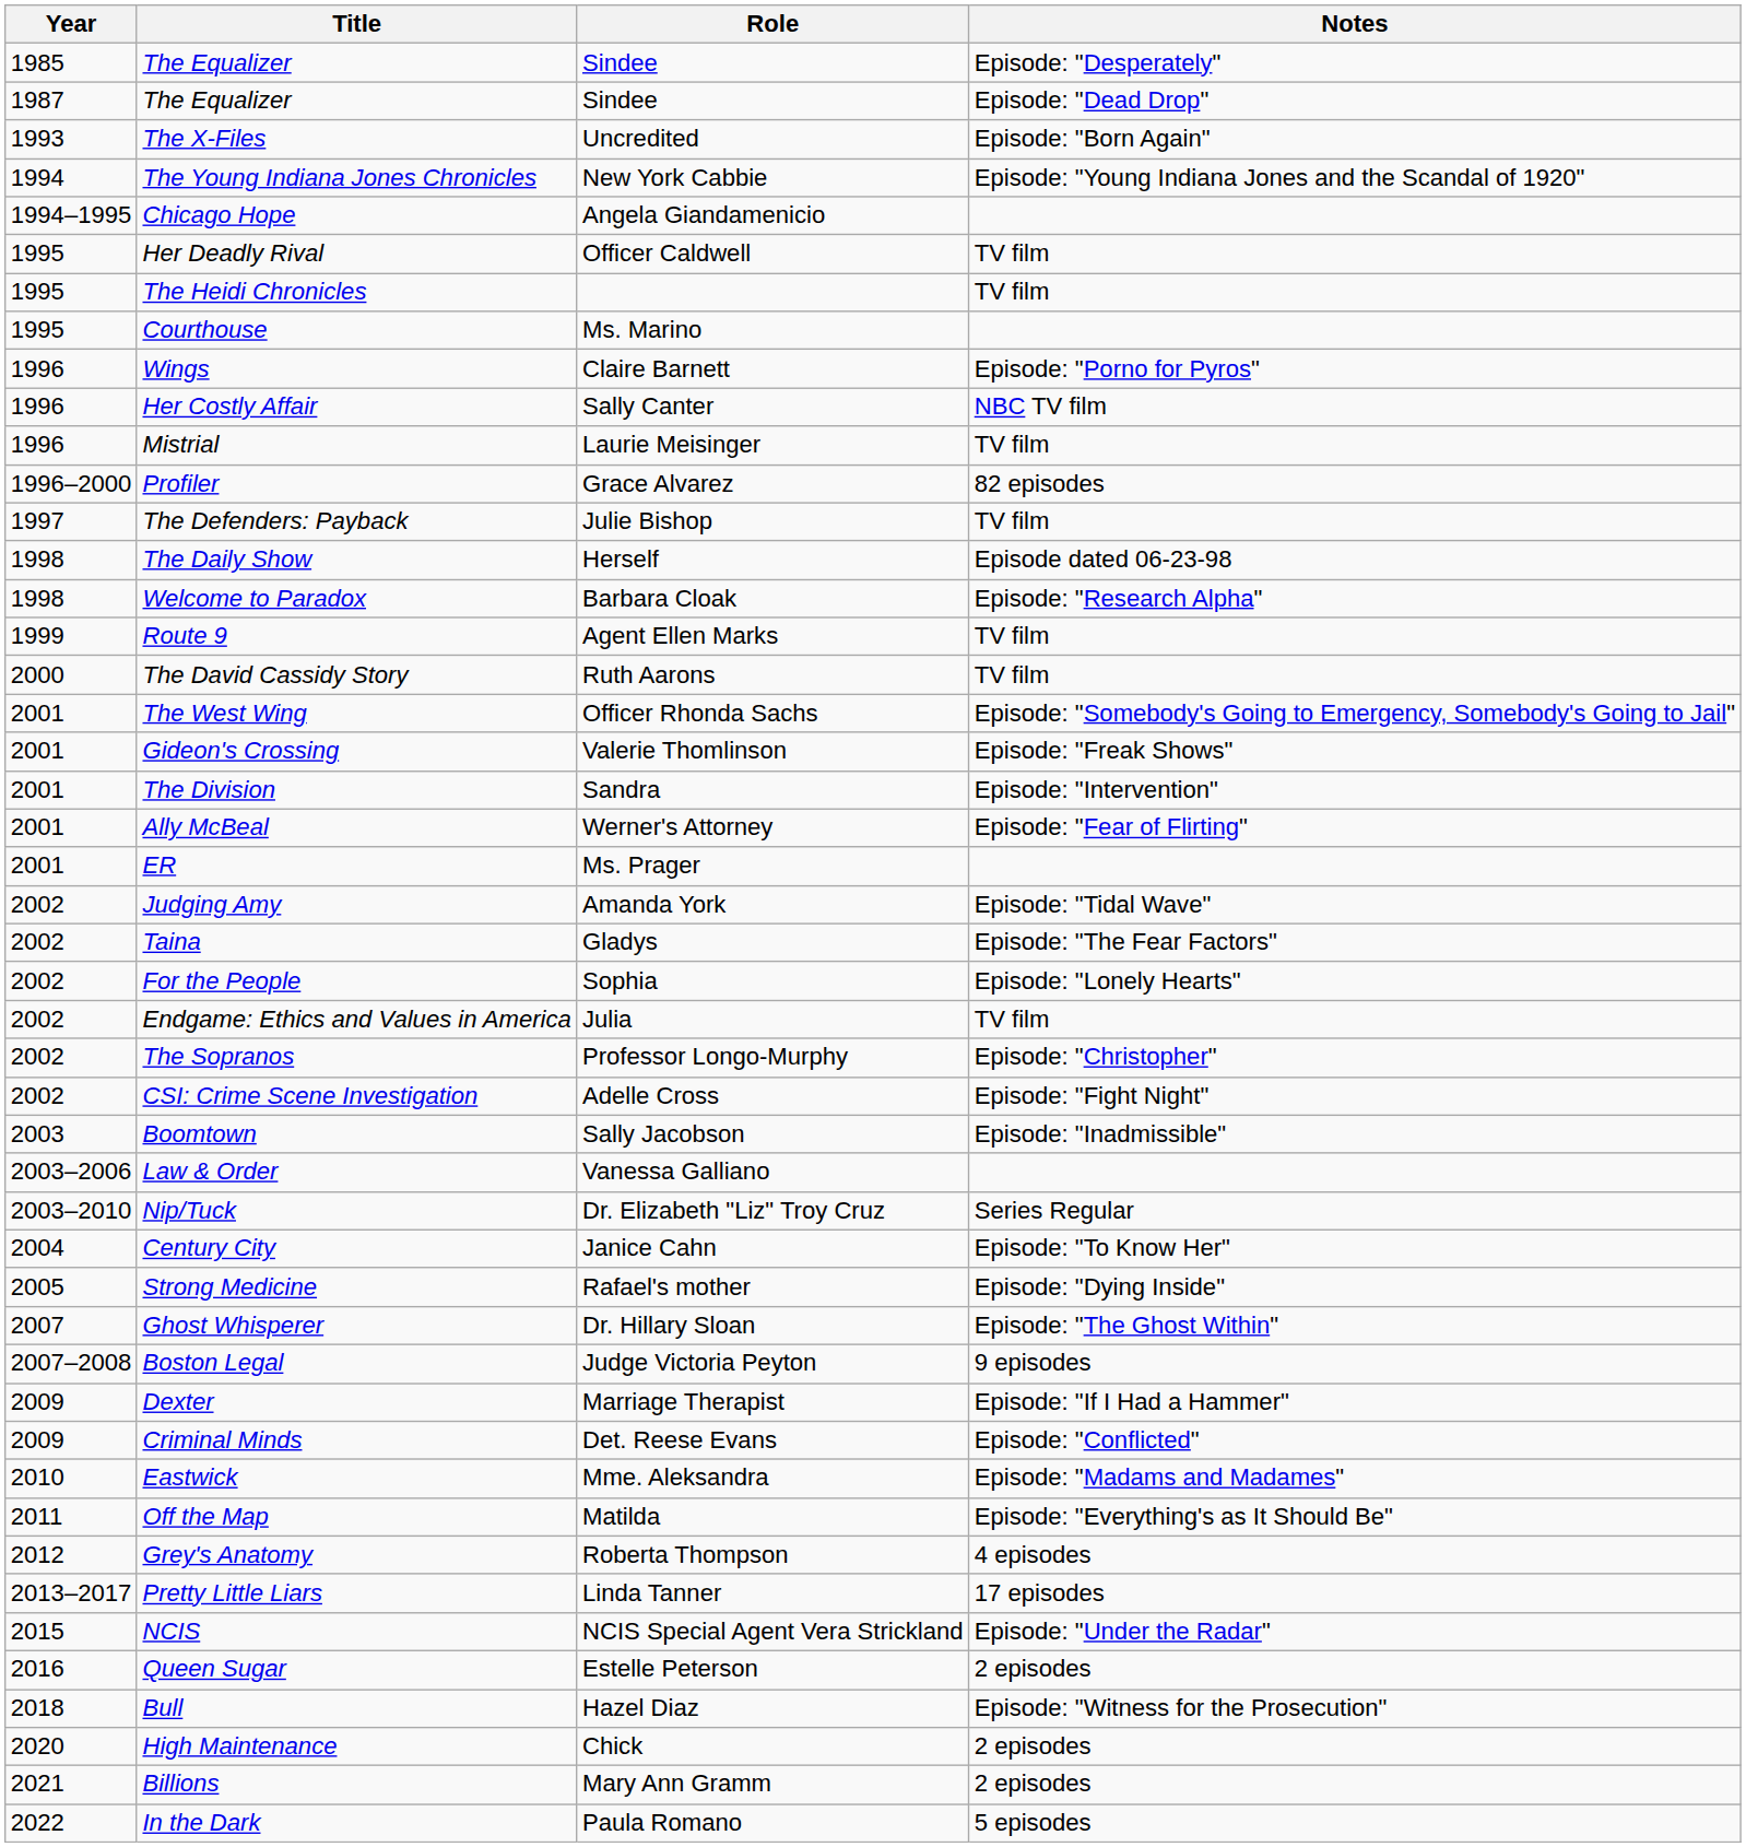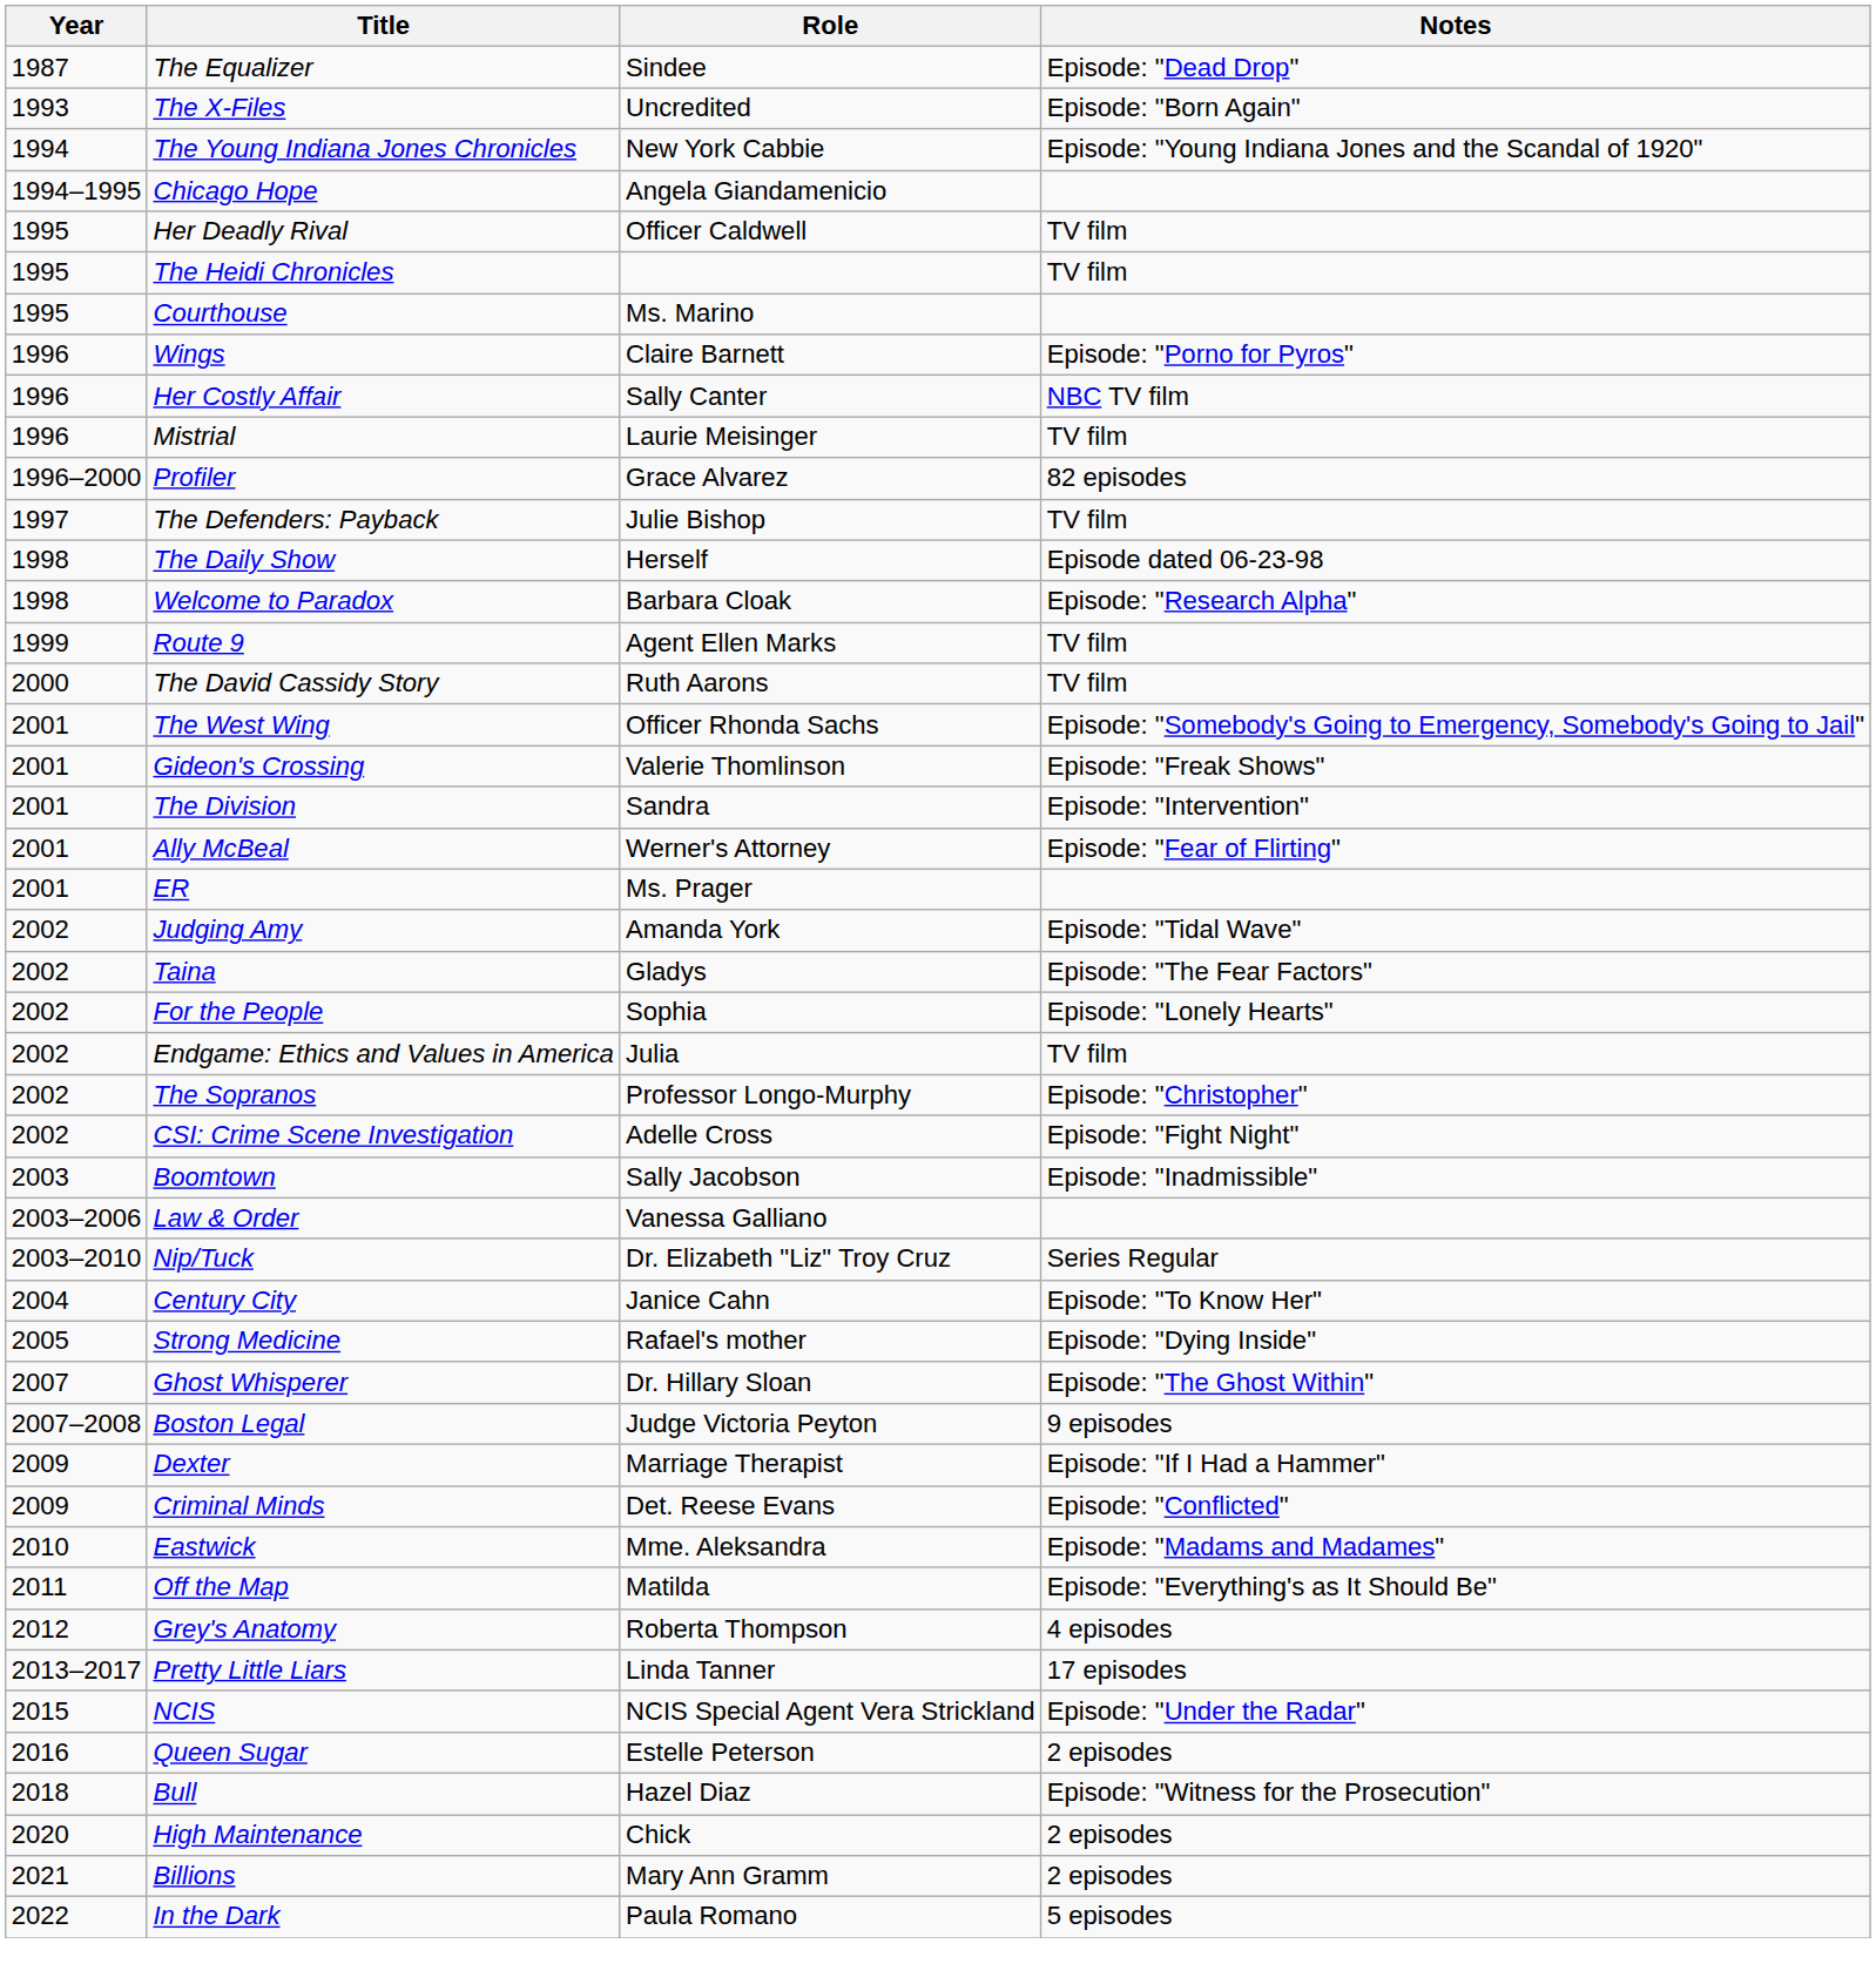 <table class="wikitable sortable plainrowheaders">
 <tr>
 <th scope="col">Year</th>
 <th scope="col">Title</th>
 <th scope="col">Role</th>
 <th scope="col" class="unsortable">Notes</th>
-</tr>
-<tr>
-<td>1985</td>
-<td><em><a href='#'>The Equalizer</a></em></td>
-<td><a href='#'>Sindee</a></td>
-<td>Episode: "<a href='#'>Desperately</a>"</td>
 </tr>
 <tr>
 <td>1987</td>
 <td><em>The Equalizer</em></td>
 <td>Sindee</td>
 <td>Episode: "<a href='#'>Dead Drop</a>"</td>
 </tr>
 <tr>
 <td>1993</td>
 <td><em><a href='#'>The X-Files</a></em></td>
 <td>Uncredited</td>
 <td>Episode: "Born Again"</td>
 </tr>
 <tr>
 <td>1994</td>
 <td><em><a href='#'>The Young Indiana Jones Chronicles</a></em></td>
 <td>New York Cabbie</td>
 <td>Episode: "Young Indiana Jones and the Scandal of 1920"</td>
 </tr>
 <tr>
 <td>1994–1995</td>
 <td><em><a href='#'>Chicago Hope</a></em></td>
 <td>Angela Giandamenicio</td>
 <td></td>
 </tr>
 <tr>
 <td>1995</td>
 <td><em>Her Deadly Rival</em></td>
 <td>Officer Caldwell</td>
 <td>TV film</td>
 </tr>
 <tr>
 <td>1995</td>
 <td><em><a href='#'>The Heidi Chronicles</a></em></td>
 <td></td>
 <td>TV film</td>
 </tr>
 <tr>
 <td>1995</td>
 <td><em><a href='#'>Courthouse</a></em></td>
 <td>Ms. Marino</td>
 <td></td>
 </tr>
 <tr>
 <td>1996</td>
 <td><em><a href='#'>Wings</a></em></td>
 <td>Claire Barnett</td>
 <td>Episode: "<a href='#'>Porno for Pyros</a>"</td>
 </tr>
 <tr>
 <td>1996</td>
 <td><em><a href='#'>Her Costly Affair</a></em></td>
 <td>Sally Canter</td>
 <td><a href='#'>NBC</a> TV film</td>
 </tr>
 <tr>
 <td>1996</td>
 <td><em>Mistrial</em></td>
 <td>Laurie Meisinger</td>
 <td>TV film</td>
 </tr>
 <tr>
 <td>1996–2000</td>
 <td><em><a href='#'>Profiler</a></em></td>
 <td>Grace Alvarez</td>
 <td>82 episodes</td>
 </tr>
 <tr>
 <td>1997</td>
 <td><em>The Defenders: Payback</em></td>
 <td>Julie Bishop</td>
 <td>TV film</td>
 </tr>
 <tr>
 <td>1998</td>
 <td><em><a href='#'>The Daily Show</a></em></td>
 <td>Herself</td>
 <td>Episode dated 06-23-98</td>
 </tr>
 <tr>
 <td>1998</td>
 <td><em><a href='#'>Welcome to Paradox</a></em></td>
 <td>Barbara Cloak</td>
 <td>Episode: "<a href='#'>Research Alpha</a>"</td>
 </tr>
 <tr>
 <td>1999</td>
 <td><em><a href='#'>Route 9</a></em></td>
 <td>Agent Ellen Marks</td>
 <td>TV film</td>
 </tr>
 <tr>
 <td>2000</td>
 <td><em>The David Cassidy Story</em></td>
 <td>Ruth Aarons</td>
 <td>TV film</td>
 </tr>
 <tr>
 <td>2001</td>
 <td><em><a href='#'>The West Wing</a></em></td>
 <td>Officer Rhonda Sachs</td>
 <td>Episode: "<a href='#'>Somebody's Going to Emergency, Somebody's Going to Jail</a>"</td>
 </tr>
 <tr>
 <td>2001</td>
 <td><em><a href='#'>Gideon's Crossing</a></em></td>
 <td>Valerie Thomlinson</td>
 <td>Episode: "Freak Shows"</td>
 </tr>
 <tr>
 <td>2001</td>
 <td><em><a href='#'>The Division</a></em></td>
 <td>Sandra</td>
 <td>Episode: "Intervention"</td>
 </tr>
 <tr>
 <td>2001</td>
 <td><em><a href='#'>Ally McBeal</a></em></td>
 <td>Werner's Attorney</td>
 <td>Episode: "<a href='#'>Fear of Flirting</a>"</td>
 </tr>
 <tr>
 <td>2001</td>
 <td><em><a href='#'>ER</a></em></td>
 <td>Ms. Prager</td>
 <td></td>
 </tr>
 <tr>
 <td>2002</td>
 <td><em><a href='#'>Judging Amy</a></em></td>
 <td>Amanda York</td>
 <td>Episode: "Tidal Wave"</td>
 </tr>
 <tr>
 <td>2002</td>
 <td><em><a href='#'>Taina</a></em></td>
 <td>Gladys</td>
 <td>Episode: "The Fear Factors"</td>
 </tr>
 <tr>
 <td>2002</td>
 <td><em><a href='#'>For the People</a></em></td>
 <td>Sophia</td>
 <td>Episode: "Lonely Hearts"</td>
 </tr>
 <tr>
 <td>2002</td>
 <td><em>Endgame: Ethics and Values in America</em></td>
 <td>Julia</td>
 <td>TV film</td>
 </tr>
 <tr>
 <td>2002</td>
 <td><em><a href='#'>The Sopranos</a></em></td>
 <td>Professor Longo-Murphy</td>
 <td>Episode: "<a href='#'>Christopher</a>"</td>
 </tr>
 <tr>
 <td>2002</td>
 <td><em><a href='#'>CSI: Crime Scene Investigation</a></em></td>
 <td>Adelle Cross</td>
 <td>Episode: "Fight Night"</td>
 </tr>
 <tr>
 <td>2003</td>
 <td><em><a href='#'>Boomtown</a></em></td>
 <td>Sally Jacobson</td>
 <td>Episode: "Inadmissible"</td>
 </tr>
 <tr>
 <td>2003–2006</td>
 <td><em><a href='#'>Law & Order</a></em></td>
 <td>Vanessa Galliano</td>
 <td></td>
 </tr>
 <tr>
 <td>2003–2010</td>
 <td><em><a href='#'>Nip/Tuck</a></em></td>
 <td>Dr. Elizabeth "Liz" Troy Cruz</td>
 <td>Series Regular</td>
 </tr>
 <tr>
 <td>2004</td>
 <td><em><a href='#'>Century City</a></em></td>
 <td>Janice Cahn</td>
 <td>Episode: "To Know Her"</td>
 </tr>
 <tr>
 <td>2005</td>
 <td><em><a href='#'>Strong Medicine</a></em></td>
 <td>Rafael's mother</td>
 <td>Episode: "Dying Inside"</td>
 </tr>
 <tr>
 <td>2007</td>
 <td><em><a href='#'>Ghost Whisperer</a></em></td>
 <td>Dr. Hillary Sloan</td>
 <td>Episode: "<a href='#'>The Ghost Within</a>"</td>
 </tr>
 <tr>
 <td>2007–2008</td>
 <td><em><a href='#'>Boston Legal</a></em></td>
 <td>Judge Victoria Peyton</td>
 <td>9 episodes</td>
 </tr>
 <tr>
 <td>2009</td>
 <td><em><a href='#'>Dexter</a></em></td>
 <td>Marriage Therapist</td>
 <td>Episode: "If I Had a Hammer"</td>
 </tr>
 <tr>
 <td>2009</td>
 <td><em><a href='#'>Criminal Minds</a></em></td>
 <td>Det. Reese Evans</td>
 <td>Episode: "<a href='#'>Conflicted</a>"</td>
 </tr>
 <tr>
 <td>2010</td>
 <td><em><a href='#'>Eastwick</a></em></td>
 <td>Mme. Aleksandra</td>
 <td>Episode: "<a href='#'>Madams and Madames</a>"</td>
 </tr>
 <tr>
 <td>2011</td>
 <td><em><a href='#'>Off the Map</a></em></td>
 <td>Matilda</td>
 <td>Episode: "Everything's as It Should Be"</td>
 </tr>
 <tr>
 <td>2012</td>
 <td><em><a href='#'>Grey's Anatomy</a></em></td>
 <td>Roberta Thompson</td>
 <td>4 episodes</td>
 </tr>
 <tr>
 <td>2013–2017</td>
 <td><em><a href='#'>Pretty Little Liars</a></em></td>
 <td>Linda Tanner</td>
 <td>17 episodes</td>
 </tr>
 <tr>
 <td>2015</td>
 <td><em><a href='#'>NCIS</a></em></td>
 <td>NCIS Special Agent Vera Strickland</td>
 <td>Episode: "<a href='#'>Under the Radar</a>"</td>
 </tr>
 <tr>
 <td>2016</td>
 <td><em><a href='#'>Queen Sugar</a></em></td>
 <td>Estelle Peterson</td>
 <td>2 episodes</td>
 </tr>
 <tr>
 <td>2018</td>
 <td><em><a href='#'>Bull</a></em></td>
 <td>Hazel Diaz</td>
 <td>Episode: "Witness for the Prosecution"</td>
 </tr>
 <tr>
 <td>2020</td>
 <td><em><a href='#'>High Maintenance</a></em></td>
 <td>Chick</td>
 <td>2 episodes</td>
 </tr>
 <tr>
 <td>2021</td>
 <td><em><a href='#'>Billions</a></em></td>
 <td>Mary Ann Gramm</td>
 <td>2 episodes</td>
 </tr>
 <tr>
 <td>2022</td>
 <td><em><a href='#'>In the Dark</a></em></td>
 <td>Paula Romano</td>
 <td>5 episodes</td>
 </tr>
 </table>
